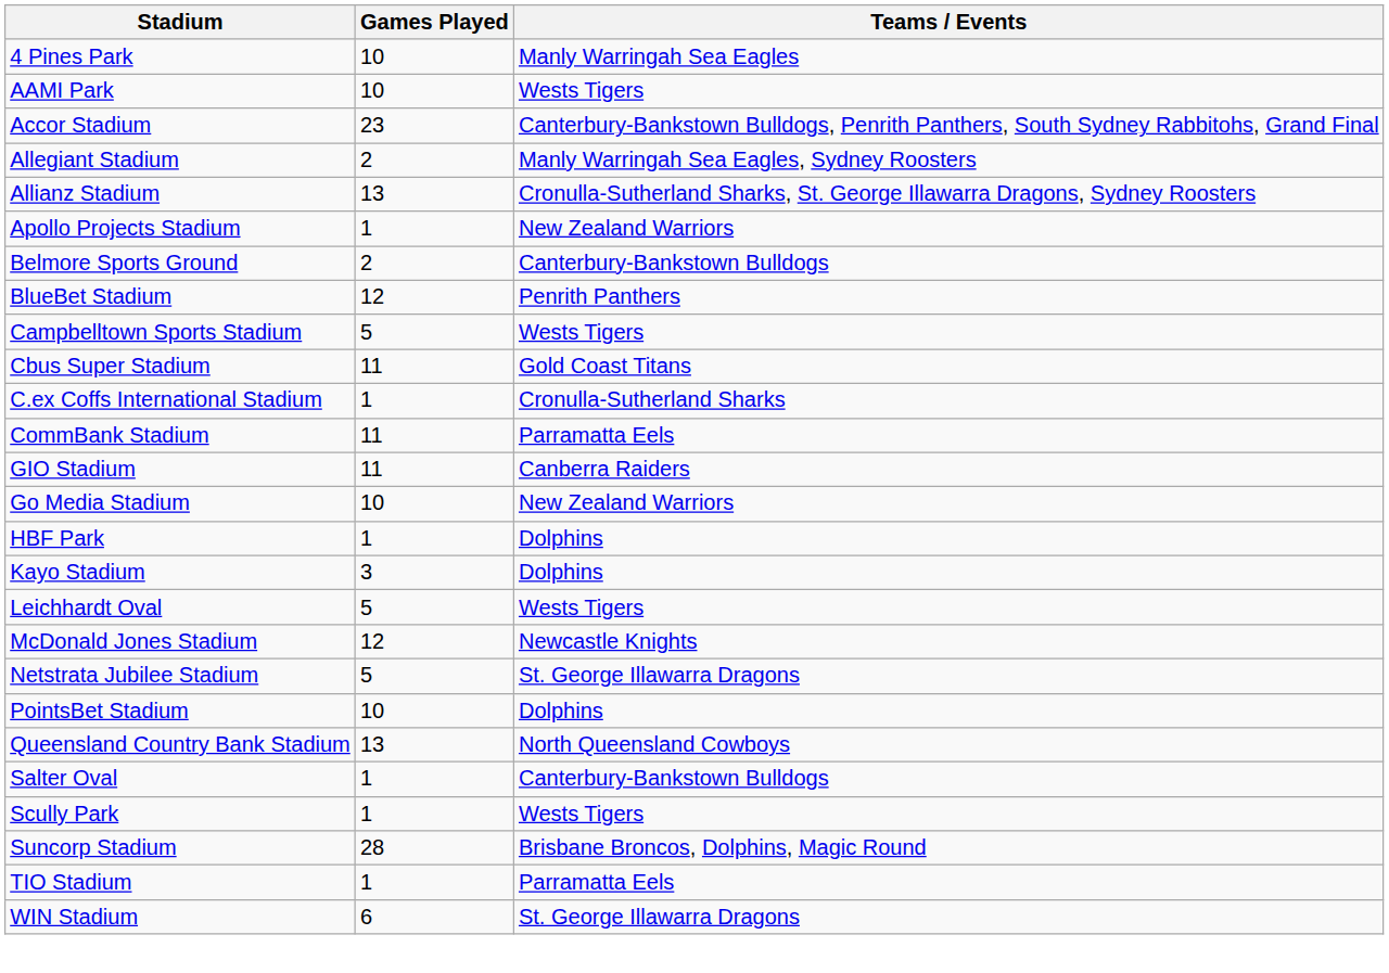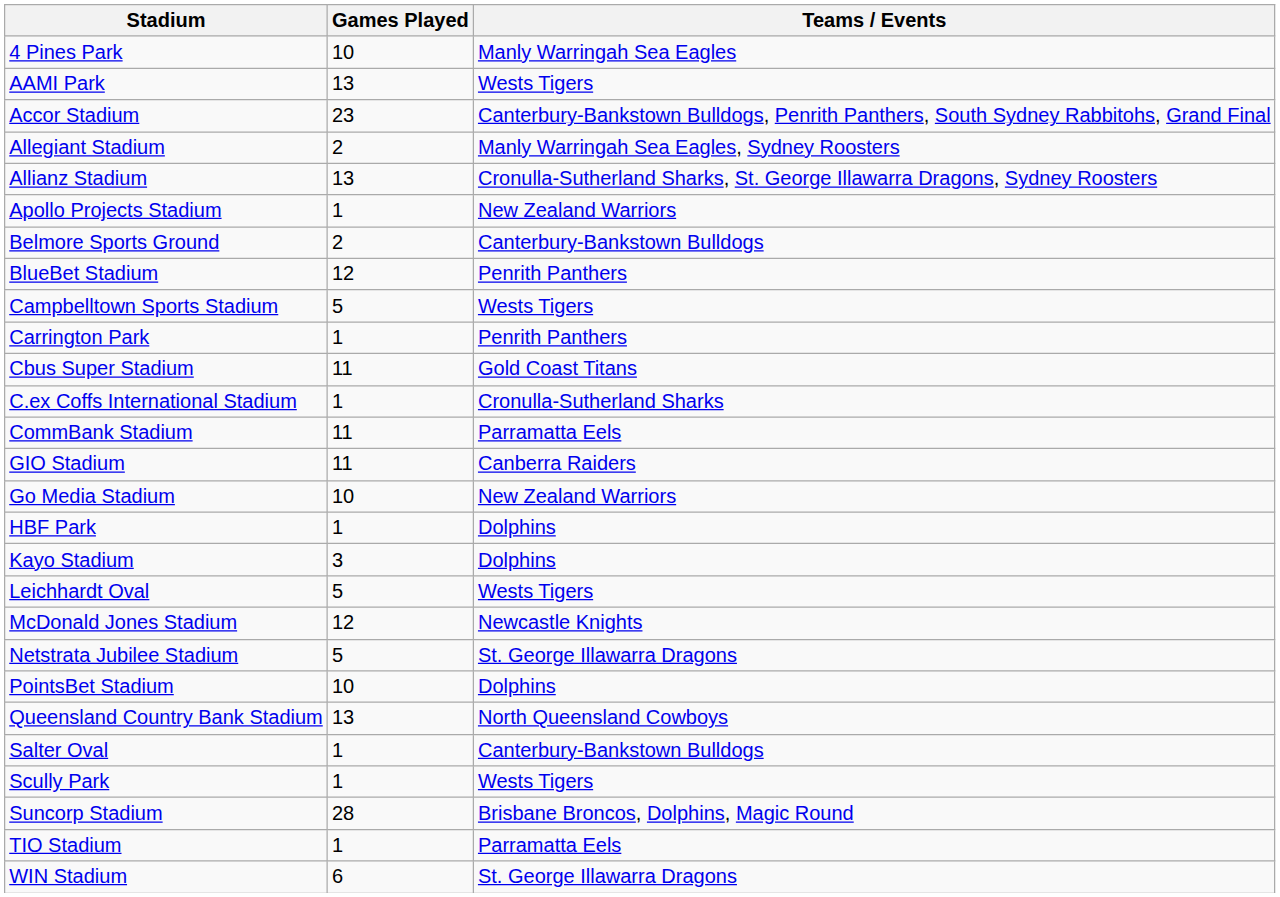 <table class="wikitable sortable">
 <tr>
 <th>Stadium</th>
 <th>Games Played</th>
 <th>Teams / Events</th>
 </tr>
 <tr>
 <td><a href='#'>4 Pines Park</a></td>
 <td>10</td>
 <td> <a href='#'>Manly Warringah Sea Eagles</a></td>
 </tr>
 <tr>
 <td><a href='#'>AAMI Park</a></td>
-<td>10</td>
+<td>13</td>
 <td> <a href='#'>Wests Tigers</a></td>
 </tr>
 <tr>
 <td><a href='#'>Accor Stadium</a></td>
 <td>23</td>
 <td> <a href='#'>Canterbury-Bankstown Bulldogs</a>,  <a href='#'>Penrith Panthers</a>,  <a href='#'>South Sydney Rabbitohs</a>, <a href='#'>Grand Final</a></td>
 </tr>
 <tr>
 <td><a href='#'>Allegiant Stadium</a></td>
 <td>2</td>
 <td> <a href='#'>Manly Warringah Sea Eagles</a>,  <a href='#'>Sydney Roosters</a></td>
 </tr>
 <tr>
 <td><a href='#'>Allianz Stadium</a></td>
 <td>13</td>
 <td> <a href='#'>Cronulla-Sutherland Sharks</a>,  <a href='#'>St. George Illawarra Dragons</a>,  <a href='#'>Sydney Roosters</a></td>
 </tr>
 <tr>
 <td><a href='#'>Apollo Projects Stadium</a></td>
 <td>1</td>
 <td> <a href='#'>New Zealand Warriors</a></td>
 </tr>
 <tr>
 <td><a href='#'>Belmore Sports Ground</a></td>
 <td>2</td>
 <td> <a href='#'>Canterbury-Bankstown Bulldogs</a></td>
 </tr>
 <tr>
 <td><a href='#'>BlueBet Stadium</a></td>
 <td>12</td>
 <td> <a href='#'>Penrith Panthers</a></td>
 </tr>
 <tr>
 <td><a href='#'>Campbelltown Sports Stadium</a></td>
 <td>5</td>
 <td> <a href='#'>Wests Tigers</a></td>
+</tr>
+<tr>
+<td><a href='#'>Carrington Park</a></td>
+<td>1</td>
+<td> <a href='#'>Penrith Panthers</a></td>
 </tr>
 <tr>
 <td><a href='#'>Cbus Super Stadium</a></td>
 <td>11</td>
 <td> <a href='#'>Gold Coast Titans</a></td>
 </tr>
 <tr>
 <td><a href='#'>C.ex Coffs International Stadium</a></td>
 <td>1</td>
 <td> <a href='#'>Cronulla-Sutherland Sharks</a></td>
 </tr>
 <tr>
 <td><a href='#'>CommBank Stadium</a></td>
 <td>11</td>
 <td> <a href='#'>Parramatta Eels</a></td>
 </tr>
 <tr>
 <td><a href='#'>GIO Stadium</a></td>
 <td>11</td>
 <td> <a href='#'>Canberra Raiders</a></td>
 </tr>
 <tr>
 <td><a href='#'>Go Media Stadium</a></td>
 <td>10</td>
 <td> <a href='#'>New Zealand Warriors</a></td>
 </tr>
 <tr>
 <td><a href='#'>HBF Park</a></td>
 <td>1</td>
 <td> <a href='#'>Dolphins</a></td>
 </tr>
 <tr>
 <td><a href='#'>Kayo Stadium</a></td>
 <td>3</td>
 <td> <a href='#'>Dolphins</a></td>
 </tr>
 <tr>
 <td><a href='#'>Leichhardt Oval</a></td>
 <td>5</td>
 <td> <a href='#'>Wests Tigers</a></td>
 </tr>
 <tr>
 <td><a href='#'>McDonald Jones Stadium</a></td>
 <td>12</td>
 <td> <a href='#'>Newcastle Knights</a></td>
 </tr>
 <tr>
 <td><a href='#'>Netstrata Jubilee Stadium</a></td>
 <td>5</td>
 <td> <a href='#'>St. George Illawarra Dragons</a></td>
 </tr>
 <tr>
 <td><a href='#'>PointsBet Stadium</a></td>
 <td>10</td>
 <td> <a href='#'>Dolphins</a></td>
 </tr>
 <tr>
 <td><a href='#'>Queensland Country Bank Stadium</a></td>
 <td>13</td>
 <td> <a href='#'>North Queensland Cowboys</a></td>
 </tr>
 <tr>
 <td><a href='#'>Salter Oval</a></td>
 <td>1</td>
 <td> <a href='#'>Canterbury-Bankstown Bulldogs</a></td>
 </tr>
 <tr>
 <td><a href='#'>Scully Park</a></td>
 <td>1</td>
 <td> <a href='#'>Wests Tigers</a></td>
 </tr>
 <tr>
 <td><a href='#'>Suncorp Stadium</a></td>
 <td>28</td>
 <td> <a href='#'>Brisbane Broncos</a>,  <a href='#'>Dolphins</a>, <a href='#'>Magic Round</a></td>
 </tr>
 <tr>
 <td><a href='#'>TIO Stadium</a></td>
 <td>1</td>
 <td> <a href='#'>Parramatta Eels</a></td>
 </tr>
 <tr>
 <td><a href='#'>WIN Stadium</a></td>
 <td>6</td>
 <td> <a href='#'>St. George Illawarra Dragons</a></td>
 </tr>
 </table>
